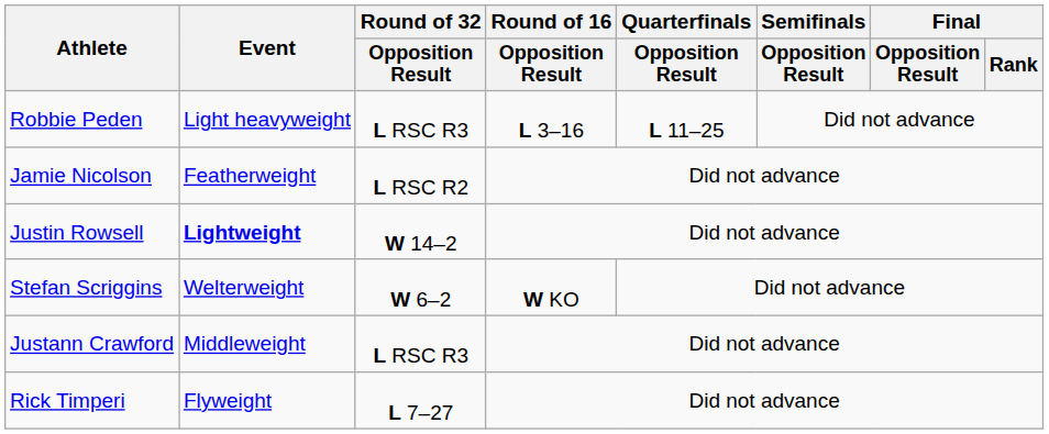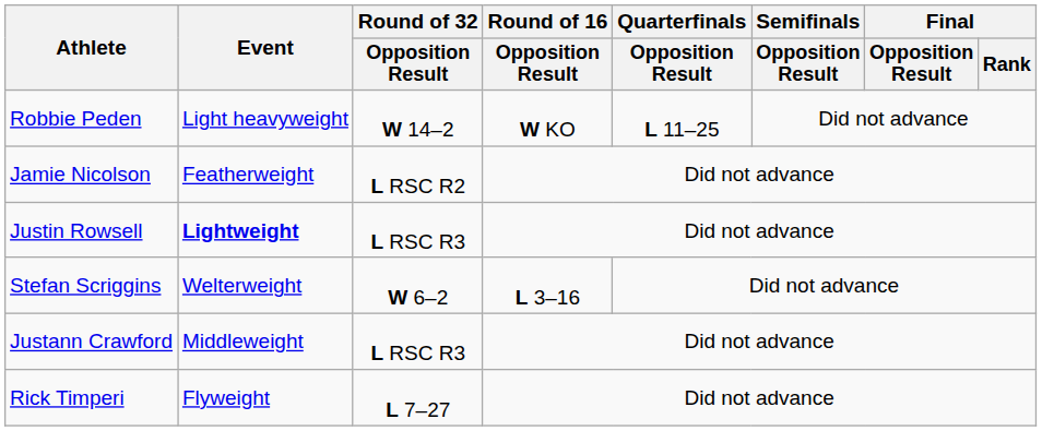 <table class="wikitable" style="font-size:90%">
 <tr>
 <th rowspan="2">Athlete</th>
 <th rowspan="2">Event</th>
 <th>Round of 32</th>
 <th>Round of 16</th>
 <th>Quarterfinals</th>
 <th>Semifinals</th>
 <th colspan=2>Final</th>
 </tr>
 <tr style="font-size:95%">
 <th>Opposition<br>Result</th>
 <th>Opposition<br>Result</th>
 <th>Opposition<br>Result</th>
 <th>Opposition<br>Result</th>
 <th>Opposition<br>Result</th>
 <th>Rank</th>
 </tr>
 <tr align=center>
 <td align=left><a href='#'>Robbie Peden</a></td>
 <td align=left><a href='#'>Light heavyweight</a></td>
-<td><br><strong>L</strong> RSC R3</td>
-<td><br><strong>L</strong> 3–16</td>
+<td><br><strong>W</strong> 14–2</td>
+<td><br><strong>W</strong> KO</td>
 <td><br><strong>L</strong> 11–25</td>
 <td colspan=3>Did not advance</td>
 </tr>
 <tr align=center>
 <td align=left><a href='#'>Jamie Nicolson</a></td>
 <td align=left><a href='#'>Featherweight</a></td>
 <td><br><strong>L</strong> RSC R2</td>
 <td colspan=5>Did not advance</td>
 </tr>
 <tr align=center>
 <td align=left><a href='#'>Justin Rowsell</a></td>
 <td align=left><strong><a href='#'>Lightweight</a></strong></td>
-<td><br><strong>W</strong> 14–2</td>
+<td><br><strong>L</strong> RSC R3</td>
 <td colspan=5>Did not advance</td>
 </tr>
 <tr align=center>
 <td align=left><a href='#'>Stefan Scriggins</a></td>
 <td align=left><a href='#'>Welterweight</a></td>
 <td><br><strong>W</strong> 6–2</td>
-<td><br><strong>W</strong> KO</td>
+<td><br><strong>L</strong> 3–16</td>
 <td colspan=4>Did not advance</td>
 </tr>
 <tr align=center>
 <td align=left><a href='#'>Justann Crawford</a></td>
 <td align=left><a href='#'>Middleweight</a></td>
 <td><br><strong>L</strong> RSC R3</td>
 <td colspan=5>Did not advance</td>
 </tr>
 <tr align=center>
 <td align=left><a href='#'>Rick Timperi</a></td>
 <td align=left><a href='#'>Flyweight</a></td>
 <td><br><strong>L</strong> 7–27</td>
 <td colspan=5>Did not advance</td>
 </tr>
 </table>
